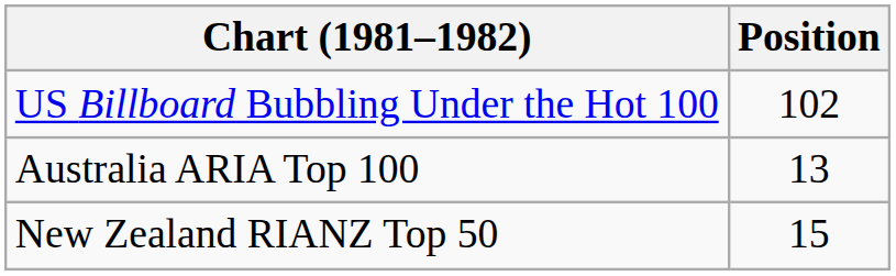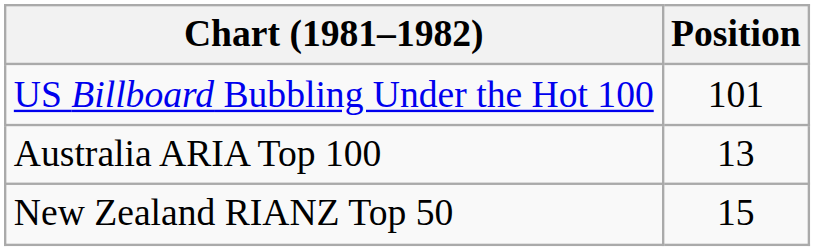 <table class="wikitable sortable">
 <tr>
 <th>Chart (1981–1982)</th>
 <th>Position</th>
 </tr>
 <tr>
 <td><a href='#'>US <em>Billboard</em> Bubbling Under the Hot 100</a></td>
-<td align="center">102</td>
+<td align="center">101</td>
 </tr>
 <tr>
 <td>Australia ARIA Top 100</td>
 <td align="center">13</td>
 </tr>
 <tr>
 <td>New Zealand RIANZ Top 50</td>
 <td align="center">15</td>
 </tr>
 </table>
